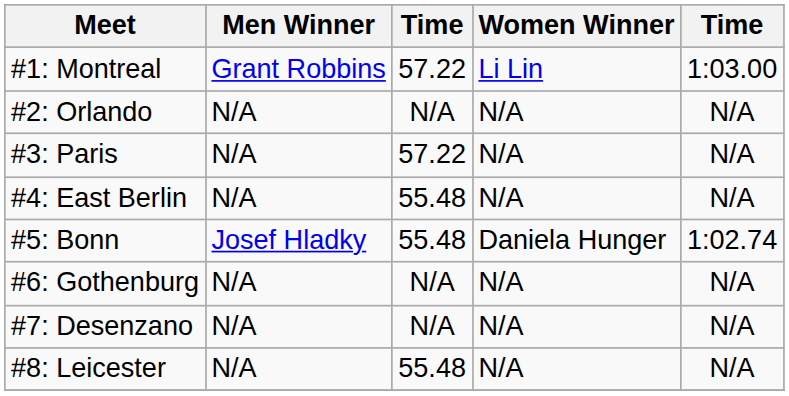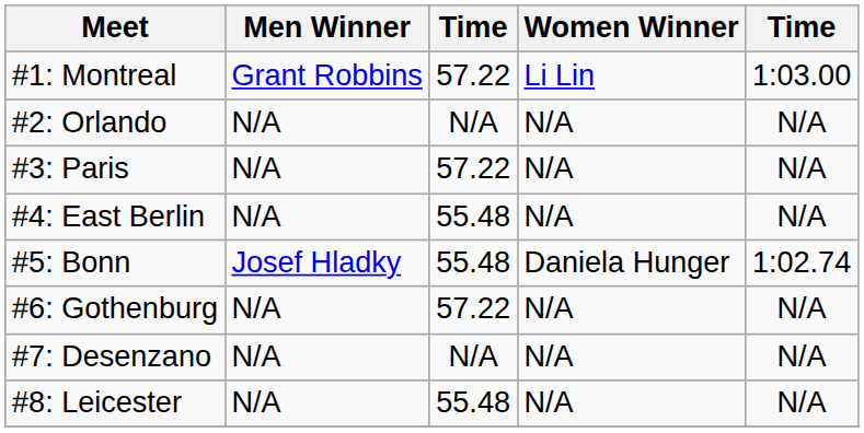 <table class=wikitable>
 <tr>
 <th>Meet</th>
 <th>Men Winner</th>
 <th>Time</th>
 <th>Women Winner</th>
 <th>Time</th>
 </tr>
 <tr>
 <td>#1: Montreal</td>
 <td> <a href='#'>Grant Robbins</a></td>
 <td align=center>57.22</td>
 <td> <a href='#'>Li Lin</a></td>
 <td align=center>1:03.00</td>
 </tr>
 <tr>
 <td>#2: Orlando</td>
 <td>N/A</td>
 <td align=center>N/A</td>
 <td>N/A</td>
 <td align=center>N/A</td>
 </tr>
 <tr>
 <td>#3: Paris</td>
 <td>N/A</td>
 <td align=center>57.22</td>
 <td>N/A</td>
 <td align=center>N/A</td>
 </tr>
 <tr>
 <td>#4: East Berlin</td>
 <td>N/A</td>
 <td align=center>55.48</td>
 <td>N/A</td>
 <td align=center>N/A</td>
 </tr>
 <tr>
 <td>#5: Bonn</td>
 <td> <a href='#'>Josef Hladky</a></td>
 <td align=center>55.48</td>
 <td> Daniela Hunger</td>
 <td align=center>1:02.74</td>
 </tr>
 <tr>
 <td>#6: Gothenburg</td>
 <td>N/A</td>
-<td align=center>N/A</td>
+<td align=center>57.22</td>
 <td>N/A</td>
 <td align=center>N/A</td>
 </tr>
 <tr>
 <td>#7: Desenzano</td>
 <td>N/A</td>
 <td align=center>N/A</td>
 <td>N/A</td>
 <td align=center>N/A</td>
 </tr>
 <tr>
 <td>#8: Leicester</td>
 <td>N/A</td>
 <td align=center>55.48</td>
 <td>N/A</td>
 <td align=center>N/A</td>
 </tr>
 <tr>
 </tr>
 </table>
